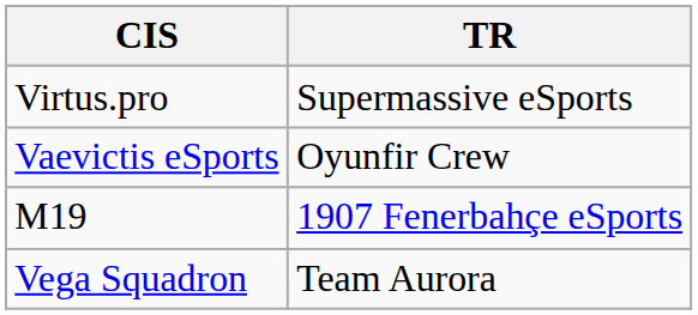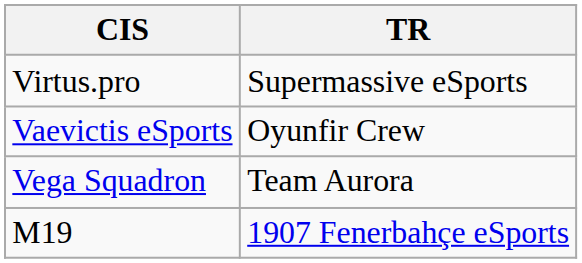 <table class="wikitable">
 <tr>
 <th>CIS</th>
 <th>TR</th>
 </tr>
 <tr>
 <td>Virtus.pro</td>
 <td>Supermassive eSports</td>
 </tr>
 <tr>
 <td><a href='#'>Vaevictis eSports</a></td>
 <td>Oyunfir Crew</td>
 </tr>
 <tr>
+<td><a href='#'>Vega Squadron</a></td>
+<td>Team Aurora</td>
+</tr>
+<tr>
 <td>M19</td>
 <td><a href='#'>1907 Fenerbahçe eSports</a></td>
 </tr>
-<tr>
-<td><a href='#'>Vega Squadron</a></td>
-<td>Team Aurora</td>
-</tr>
 </table>
